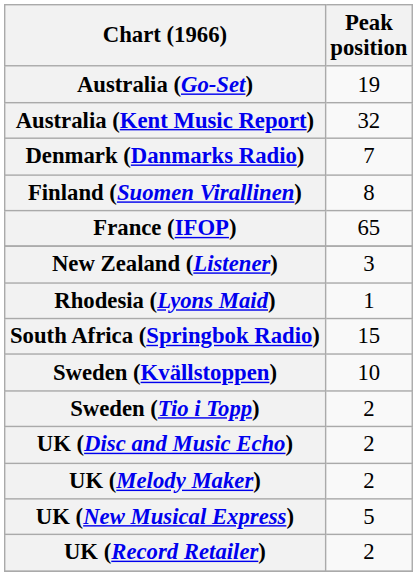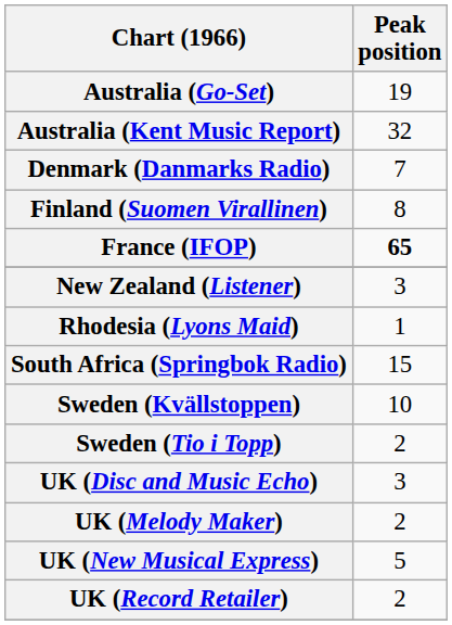 <table class="wikitable sortable plainrowheaders" style="text-align:center">
 <tr>
 <th>Chart (1966)</th>
 <th>Peak<br>position</th>
 </tr>
 <tr>
 <th scope="row">Australia (<em><a href='#'>Go-Set</a></em>)</th>
 <td>19</td>
 </tr>
 <tr>
 <th scope="row">Australia (<a href='#'>Kent Music Report</a>)</th>
 <td>32</td>
 </tr>
 <tr>
 <th scope="row">Denmark (<a href='#'>Danmarks Radio</a>)</th>
 <td style="text-align:center;">7</td>
 </tr>
 <tr>
 <th scope="row">Finland (<a href='#'><em>Suomen Virallinen</em></a>)</th>
 <td style="text-align:center;">8</td>
 </tr>
 <tr>
 <th scope="row">France (<a href='#'>IFOP</a>)</th>
-<td>65</td>
+<td><strong>65</strong></td>
 </tr>
 <tr>
 </tr>
 <tr>
 </tr>
 <tr>
 </tr>
 <tr>
 <th scope="row">New Zealand (<a href='#'><em>Listener</em></a>)</th>
 <td style="text-align:center;">3</td>
 </tr>
 <tr>
 <th scope="row">Rhodesia (<em><a href='#'>Lyons Maid</a></em>)</th>
 <td style="text-align:center;">1</td>
 </tr>
 <tr>
 <th scope="row">South Africa (<a href='#'>Springbok Radio</a>)</th>
 <td>15</td>
 </tr>
 <tr>
 <th scope="row">Sweden (<a href='#'>Kvällstoppen</a>)</th>
 <td style="text-align:center;">10</td>
 </tr>
 <tr>
 <th scope="row">Sweden (<em><a href='#'>Tio i Topp</a></em>)</th>
 <td style="text-align:center;">2</td>
 </tr>
 <tr>
 <th scope="row">UK (<em><a href='#'>Disc and Music Echo</a></em>)</th>
-<td style="text-align:center;">2</td>
+<td style="text-align:center;">3</td>
 </tr>
 <tr>
 <th scope="row">UK (<em><a href='#'>Melody Maker</a></em>)</th>
 <td style="text-align:center;">2</td>
 </tr>
 <tr>
 <th scope="row">UK (<em><a href='#'>New Musical Express</a></em>)</th>
 <td style="text-align:center;">5</td>
 </tr>
 <tr>
 <th scope="row">UK (<em><a href='#'>Record Retailer</a></em>)</th>
 <td style="text-align:center;">2</td>
 </tr>
 <tr>
 </tr>
 </table>
